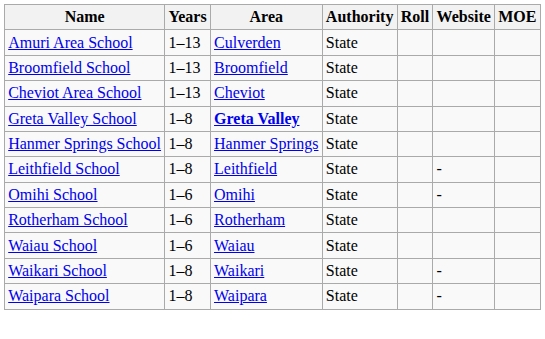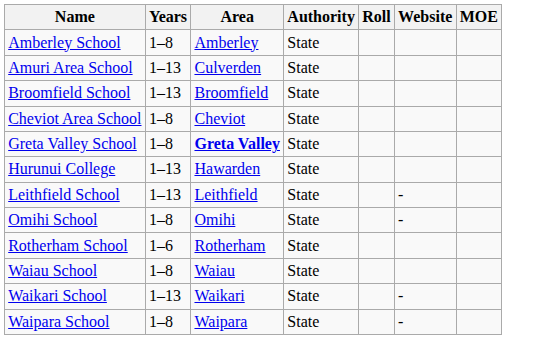 <table class="wikitable sortable">
 <tr>
 <th>Name</th>
 <th>Years</th>
 <th>Area</th>
 <th>Authority</th>
 <th>Roll</th>
 <th>Website</th>
 <th>MOE</th>
+</tr>
+<tr>
+<td><a href='#'>Amberley School</a></td>
+<td>1–8</td>
+<td><a href='#'>Amberley</a></td>
+<td>State</td>
+<td></td>
+<td></td>
+<td></td>
 </tr>
 <tr>
 <td><a href='#'>Amuri Area School</a></td>
 <td>1–13</td>
 <td><a href='#'>Culverden</a></td>
 <td>State</td>
 <td></td>
 <td></td>
 <td></td>
 </tr>
 <tr>
 <td><a href='#'>Broomfield School</a></td>
 <td>1–13</td>
 <td><a href='#'>Broomfield</a></td>
 <td>State</td>
 <td></td>
 <td></td>
 <td></td>
 </tr>
 <tr>
 <td><a href='#'>Cheviot Area School</a></td>
-<td>1–13</td>
+<td>1–8</td>
 <td><a href='#'>Cheviot</a></td>
 <td>State</td>
 <td></td>
 <td></td>
 <td></td>
 </tr>
 <tr>
 <td><a href='#'>Greta Valley School</a></td>
 <td>1–8</td>
 <td><strong><a href='#'>Greta Valley</a></strong></td>
 <td>State</td>
 <td></td>
 <td></td>
 <td></td>
 </tr>
 <tr>
-<td><a href='#'>Hanmer Springs School</a></td>
-<td>1–8</td>
-<td><a href='#'>Hanmer Springs</a></td>
+<td><a href='#'>Hurunui College</a></td>
+<td>1–13</td>
+<td><a href='#'>Hawarden</a></td>
 <td>State</td>
 <td></td>
 <td></td>
 <td></td>
 </tr>
 <tr>
 <td><a href='#'>Leithfield School</a></td>
-<td>1–8</td>
+<td>1–13</td>
 <td><a href='#'>Leithfield</a></td>
 <td>State</td>
 <td></td>
 <td>-</td>
 <td></td>
 </tr>
 <tr>
 <td><a href='#'>Omihi School</a></td>
-<td>1–6</td>
+<td>1–8</td>
 <td><a href='#'>Omihi</a></td>
 <td>State</td>
 <td></td>
 <td>-</td>
 <td></td>
 </tr>
 <tr>
 <td><a href='#'>Rotherham School</a></td>
 <td>1–6</td>
 <td><a href='#'>Rotherham</a></td>
 <td>State</td>
 <td></td>
 <td></td>
 <td></td>
 </tr>
 <tr>
 <td><a href='#'>Waiau School</a></td>
-<td>1–6</td>
+<td>1–8</td>
 <td><a href='#'>Waiau</a></td>
 <td>State</td>
 <td></td>
 <td></td>
 <td></td>
 </tr>
 <tr>
 <td><a href='#'>Waikari School</a></td>
-<td>1–8</td>
+<td>1–13</td>
 <td><a href='#'>Waikari</a></td>
 <td>State</td>
 <td></td>
 <td>-</td>
 <td></td>
 </tr>
 <tr>
 <td><a href='#'>Waipara School</a></td>
 <td>1–8</td>
 <td><a href='#'>Waipara</a></td>
 <td>State</td>
 <td></td>
 <td>-</td>
 <td></td>
 </tr>
 </table>
